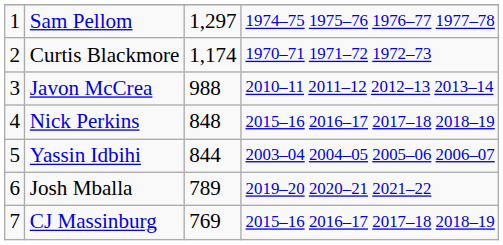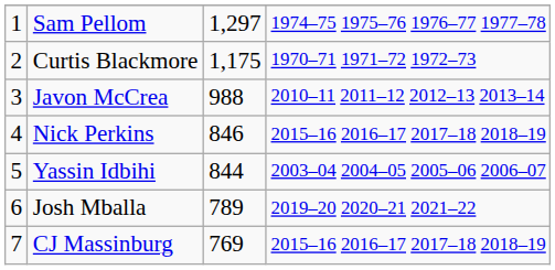 <table class="wikitable">
 <tr>
 </tr>
 <tr>
 <td>1</td>
 <td><a href='#'>Sam Pellom</a></td>
 <td>1,297</td>
 <td style="font-size:80%;"><a href='#'>1974–75</a> <a href='#'>1975–76</a> <a href='#'>1976–77</a> <a href='#'>1977–78</a></td>
 </tr>
 <tr>
 <td>2</td>
 <td>Curtis Blackmore</td>
-<td>1,174</td>
+<td>1,175</td>
 <td style="font-size:80%;"><a href='#'>1970–71</a> <a href='#'>1971–72</a> <a href='#'>1972–73</a></td>
 </tr>
 <tr>
 <td>3</td>
 <td><a href='#'>Javon McCrea</a></td>
 <td>988</td>
 <td style="font-size:80%;"><a href='#'>2010–11</a> <a href='#'>2011–12</a> <a href='#'>2012–13</a> <a href='#'>2013–14</a></td>
 </tr>
 <tr>
 <td>4</td>
 <td><a href='#'>Nick Perkins</a></td>
-<td>848</td>
+<td>846</td>
 <td style="font-size:80%;"><a href='#'>2015–16</a> <a href='#'>2016–17</a> <a href='#'>2017–18</a> <a href='#'>2018–19</a></td>
 </tr>
 <tr>
 <td>5</td>
 <td><a href='#'>Yassin Idbihi</a></td>
 <td>844</td>
 <td style="font-size:80%;"><a href='#'>2003–04</a> <a href='#'>2004–05</a> <a href='#'>2005–06</a> <a href='#'>2006–07</a></td>
 </tr>
 <tr>
 <td>6</td>
 <td>Josh Mballa</td>
 <td>789</td>
 <td style="font-size:80%;"><a href='#'>2019–20</a> <a href='#'>2020–21</a> <a href='#'>2021–22</a></td>
 </tr>
 <tr>
 <td>7</td>
 <td><a href='#'>CJ Massinburg</a></td>
 <td>769</td>
 <td style="font-size:80%;"><a href='#'>2015–16</a> <a href='#'>2016–17</a> <a href='#'>2017–18</a> <a href='#'>2018–19</a></td>
 </tr>
 </table>
